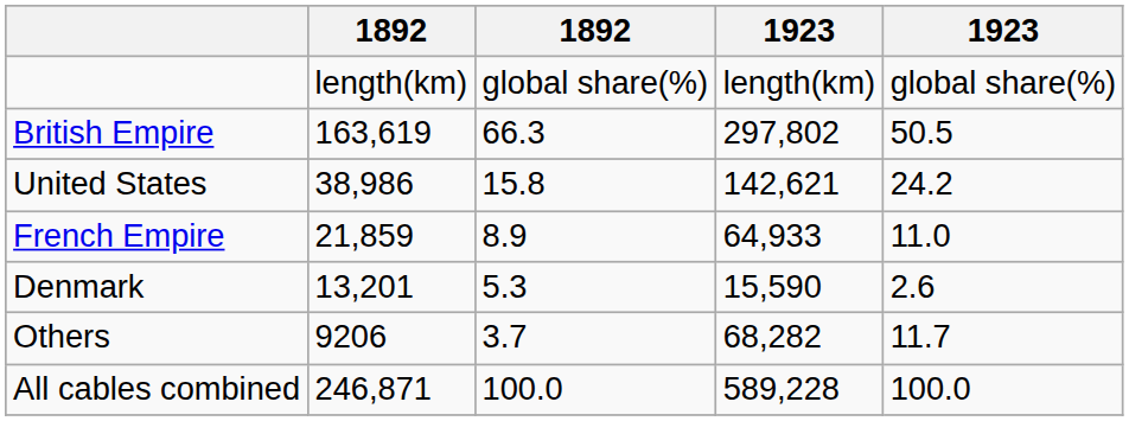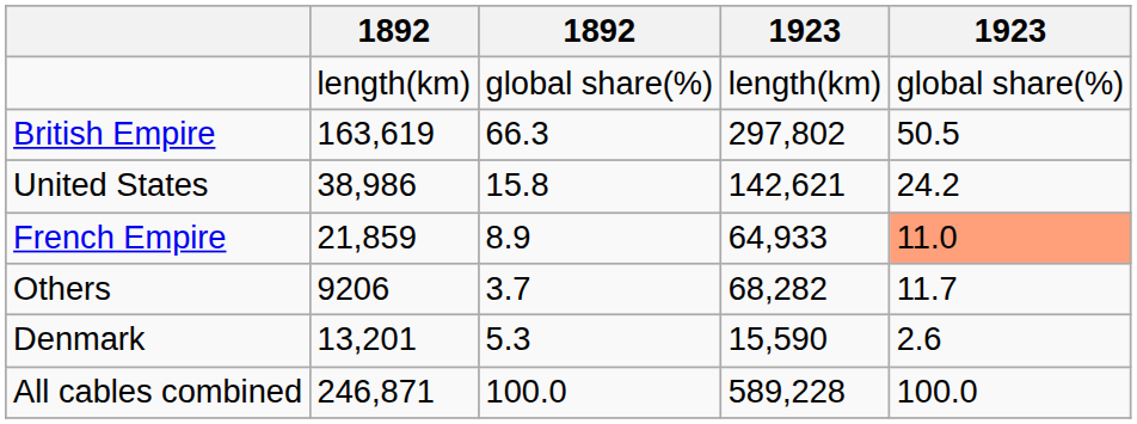 <table class="wikitable sortable">
 <tr>
 <th></th>
 <th>1892</th>
 <th>1892</th>
 <th>1923</th>
 <th>1923</th>
 </tr>
 <tr>
 <td></td>
 <td>length(km)</td>
 <td>global share(%)</td>
 <td>length(km)</td>
 <td>global share(%)</td>
 </tr>
 <tr>
 <td><a href='#'>British Empire</a></td>
 <td>163,619</td>
 <td>66.3</td>
 <td>297,802</td>
 <td>50.5</td>
 </tr>
 <tr>
 <td>United States</td>
 <td>38,986</td>
 <td>15.8</td>
 <td>142,621</td>
 <td>24.2</td>
 </tr>
 <tr>
 <td><a href='#'>French Empire</a></td>
 <td>21,859</td>
 <td>8.9</td>
 <td>64,933</td>
-<td>11.0</td>
+<td style="background: lightsalmon;">11.0</td>
+</tr>
+<tr>
+<td>Others</td>
+<td>9206</td>
+<td>3.7</td>
+<td>68,282</td>
+<td>11.7</td>
 </tr>
 <tr>
 <td>Denmark</td>
 <td>13,201</td>
 <td>5.3</td>
 <td>15,590</td>
 <td>2.6</td>
 </tr>
 <tr>
-<td>Others</td>
-<td>9206</td>
-<td>3.7</td>
-<td>68,282</td>
-<td>11.7</td>
-</tr>
-<tr>
 <td>All cables combined</td>
 <td>246,871</td>
 <td>100.0</td>
 <td>589,228</td>
 <td>100.0</td>
 </tr>
 </table>
